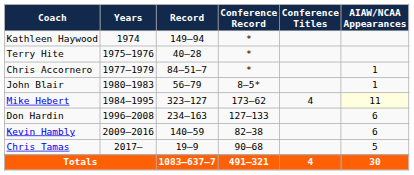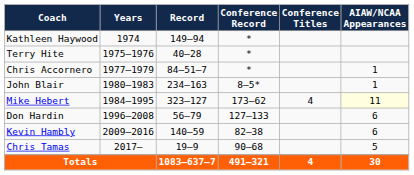 <table class="wikitable" style="text-align:center">
 <tr style="background:#13294B; color:white">
 <td><strong>Coach</strong></td>
 <td><strong>Years</strong></td>
 <td><strong>Record</strong></td>
 <td><strong>Conference<br>Record</strong></td>
 <td><strong>Conference<br>Titles</strong></td>
 <td><strong>AIAW/NCAA<br>Appearances</strong></td>
 </tr>
 <tr>
 <td style="text-align:left">Kathleen Haywood</td>
 <td>1974</td>
 <td>149–94</td>
 <td>*</td>
 <td></td>
 <td></td>
 </tr>
 <tr>
 <td style="text-align:left">Terry Hite</td>
 <td>1975–1976</td>
 <td>40–28</td>
 <td>*</td>
 <td></td>
 <td></td>
 </tr>
 <tr>
 <td style="text-align:left">Chris  Accornero</td>
 <td>1977–1979</td>
 <td>84–51–7</td>
 <td>*</td>
 <td></td>
 <td>1</td>
 </tr>
 <tr>
 <td style="text-align:left">John Blair</td>
 <td>1980–1983</td>
-<td>56–79</td>
+<td>234–163</td>
 <td>8–5*</td>
 <td></td>
 <td>1</td>
 </tr>
 <tr>
 <td style="text-align:left"><a href='#'>Mike Hebert</a></td>
 <td>1984–1995</td>
 <td>323–127</td>
 <td>173–62</td>
 <td>4</td>
 <td style="background: lightyellow;">11</td>
 </tr>
 <tr>
 <td style="text-align:left">Don Hardin</td>
 <td>1996–2008</td>
-<td>234–163</td>
+<td>56–79</td>
 <td>127–133</td>
 <td></td>
 <td>6</td>
 </tr>
 <tr>
 <td style="text-align:left"><a href='#'>Kevin Hambly</a></td>
 <td>2009–2016</td>
 <td>140–59</td>
 <td>82–38</td>
 <td></td>
 <td>6</td>
 </tr>
 <tr>
 <td style="text-align:left"><a href='#'>Chris Tamas</a></td>
 <td>2017–</td>
 <td>19–9</td>
 <td>90–68</td>
 <td></td>
 <td>5</td>
 </tr>
 <tr>
 </tr>
 <tr style="text-align:center; background:#FF5F05; color:white;">
 <td colspan="2"><strong>Totals</strong></td>
 <td><strong>1083–637–7</strong></td>
 <td><strong>491–321</strong></td>
 <td><strong>4</strong></td>
 <td><strong>30</strong></td>
 </tr>
 </table>
